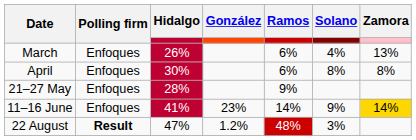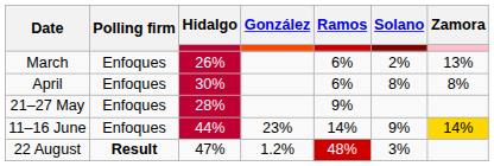 <table class="wikitable" style="text-align:center; font-size:100%; line-height:16px">
 <tr style="height:42px;">
 <th rowspan=2 class="unsortable">Date</th>
 <th rowspan=2>Polling firm</th>
 <th>Hidalgo</th>
 <th><a href='#'>González</a></th>
 <th><a href='#'>Ramos</a></th>
 <th><a href='#'>Solano</a></th>
 <th>Zamora</th>
 </tr>
 <tr>
 <td bgcolor=#BE0032></td>
 <td bgcolor=#FF4500></td>
 <td bgcolor=#CC0000></td>
 <td bgcolor=#820000></td>
 <td bgcolor=pink></td>
 </tr>
 <tr>
 <td>March</td>
 <td>Enfoques</td>
 <td 2align="center" style="background:#BE0032; color:white;">26%</td>
 <td></td>
 <td>6%</td>
-<td>4%</td>
+<td>2%</td>
 <td>13%</td>
 </tr>
 <tr>
 <td>April</td>
 <td>Enfoques</td>
 <td 2align="center" style="background:#BE0032; color:white;">30%</td>
 <td></td>
 <td>6%</td>
 <td>8%</td>
 <td>8%</td>
 </tr>
 <tr>
 <td>21–27 May</td>
 <td>Enfoques</td>
 <td 2align="center" style="background:#BE0032; color:white;">28%</td>
 <td></td>
 <td>9%</td>
 <td></td>
 <td></td>
 </tr>
 <tr>
 <td>11–16 June</td>
 <td>Enfoques</td>
-<td 2align="center" style="background:#BE0032; color:white;">41%</td>
+<td 2align="center" style="background:#BE0032; color:white;">44%</td>
 <td>23%</td>
 <td>14%</td>
 <td>9%</td>
 <td style="background: gold;">14%</td>
 </tr>
 <tr>
 <td>22 August</td>
 <td><strong>Result</strong></td>
 <td>47%</td>
 <td>1.2%</td>
 <td 2align="center" style="background:#CC0000; color:white;">48%</td>
 <td>3%</td>
 </tr>
 </table>
